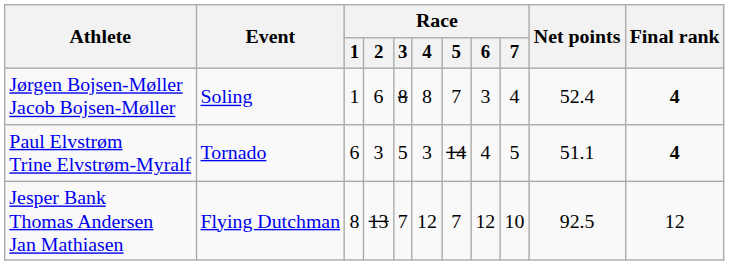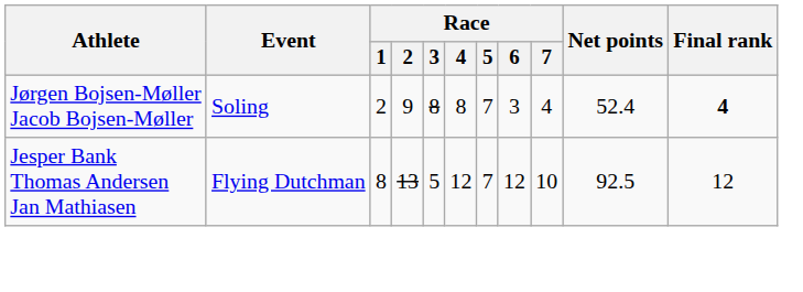 <table class="wikitable" style="font-size:90%">
 <tr>
 <th rowspan="2">Athlete</th>
 <th rowspan="2">Event</th>
 <th colspan=7>Race</th>
 <th rowspan=2>Net points</th>
 <th rowspan=2>Final rank</th>
 </tr>
 <tr style="font-size:95%">
 <th>1</th>
 <th>2</th>
 <th>3</th>
 <th>4</th>
 <th>5</th>
 <th>6</th>
 <th>7</th>
 </tr>
 <tr align=center>
 <td align=left><a href='#'>Jørgen Bojsen-Møller</a><br><a href='#'>Jacob Bojsen-Møller</a></td>
 <td align=left><a href='#'>Soling</a></td>
-<td>1</td>
-<td>6</td>
+<td>2</td>
+<td>9</td>
 <td><s>8</s></td>
 <td>8</td>
 <td>7</td>
 <td>3</td>
 <td>4</td>
 <td>52.4</td>
 <td><strong>4</strong></td>
 </tr>
 <tr align=center>
-<td align=left><a href='#'>Paul Elvstrøm</a><br><a href='#'>Trine Elvstrøm-Myralf</a></td>
-<td align=left><a href='#'>Tornado</a></td>
-<td>6</td>
-<td>3</td>
-<td>5</td>
-<td>3</td>
-<td><s>14</s></td>
-<td>4</td>
-<td>5</td>
-<td>51.1</td>
-<td><strong>4</strong></td>
-</tr>
-<tr align=center>
 <td align=left><a href='#'>Jesper Bank</a><br><a href='#'>Thomas Andersen</a><br><a href='#'>Jan Mathiasen</a></td>
 <td align=left><a href='#'>Flying Dutchman</a></td>
 <td>8</td>
 <td><s>13</s></td>
-<td>7</td>
+<td>5</td>
 <td>12</td>
 <td>7</td>
 <td>12</td>
 <td>10</td>
 <td>92.5</td>
 <td>12</td>
 </tr>
 </table>
